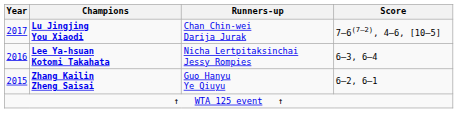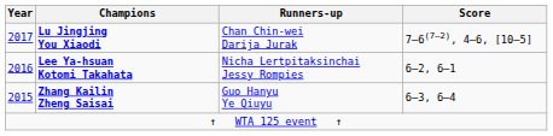 <table class="wikitable" style="font-size:90%">
 <tr>
 <th>Year</th>
 <th width="200">Champions</th>
 <th width="200">Runners-up</th>
 <th width="155">Score</th>
 </tr>
 <tr>
 <td><a href='#'>2017</a></td>
 <td> <strong><a href='#'>Lu Jingjing</a></strong><br> <strong><a href='#'>You Xiaodi</a></strong></td>
 <td> <a href='#'>Chan Chin-wei</a> <br>  <a href='#'>Darija Jurak</a></td>
 <td>7–6<sup>(7–2)</sup>, 4–6, [10–5]</td>
 </tr>
 <tr>
 <td><a href='#'>2016</a></td>
 <td> <strong><a href='#'>Lee Ya-hsuan</a></strong><br> <strong><a href='#'>Kotomi Takahata</a></strong></td>
 <td> <a href='#'>Nicha Lertpitaksinchai</a><br> <a href='#'>Jessy Rompies</a></td>
-<td>6–3, 6–4</td>
+<td>6–2, 6–1</td>
 </tr>
 <tr>
 <td><a href='#'>2015</a></td>
 <td> <strong><a href='#'>Zhang Kailin</a> <br>  <a href='#'>Zheng Saisai</a></strong></td>
 <td> <a href='#'>Guo Hanyu</a><br> <a href='#'>Ye Qiuyu</a></td>
-<td>6–2, 6–1</td>
+<td>6–3, 6–4</td>
 </tr>
 <tr>
 <td colspan="4" align="center">↑   <a href='#'>WTA 125 event</a>   ↑</td>
 </tr>
 </table>
